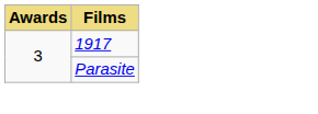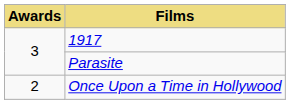 <table class="wikitable">
 <tr>
 <th style="background:#EEDD82;">Awards</th>
 <th style="background:#EEDD82;">Films</th>
 </tr>
 <tr>
 <td rowspan="2" style="text-align:center">3</td>
 <td><em><a href='#'>1917</a></em></td>
 </tr>
 <tr>
 <td><em><a href='#'>Parasite</a></em></td>
 </tr>
+<tr>
+<td style="text-align:center">2</td>
+<td><em><a href='#'>Once Upon a Time in Hollywood</a></em></td>
+</tr>
 </table>
